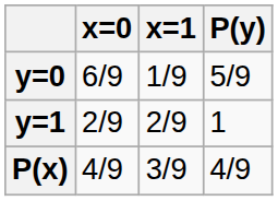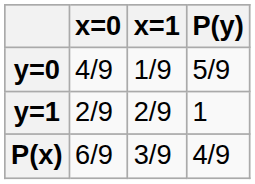 <table class="wikitable">
 <tr>
 <th></th>
 <th>x=0</th>
 <th>x=1</th>
 <th>P(y)</th>
 </tr>
 <tr>
 <th>y=0</th>
-<td>6/9</td>
+<td>4/9</td>
 <td>1/9</td>
 <td>5/9</td>
 </tr>
 <tr>
 <th>y=1</th>
 <td>2/9</td>
 <td>2/9</td>
 <td>1</td>
 </tr>
 <tr>
 <th>P(x)</th>
-<td>4/9</td>
+<td>6/9</td>
 <td>3/9</td>
 <td>4/9</td>
 </tr>
 </table>
